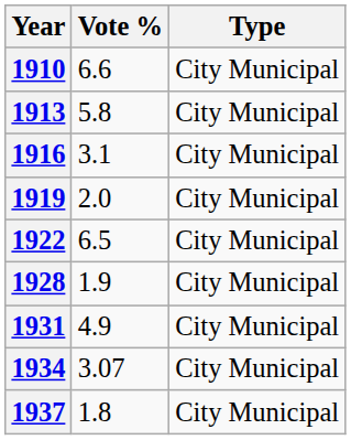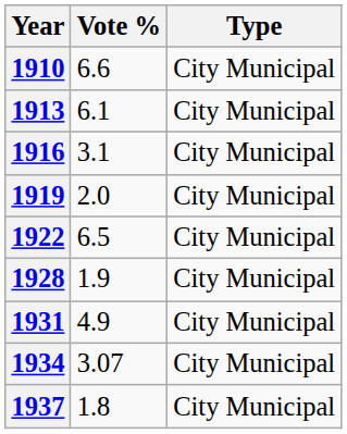 <table class="wikitable">
 <tr>
 <th>Year</th>
 <th style="line-height:100%">Vote %</th>
 <th>Type</th>
 </tr>
 <tr>
 <th><a href='#'>1910</a></th>
 <td>6.6</td>
 <td>City Municipal</td>
 </tr>
 <tr>
 <th><a href='#'>1913</a></th>
-<td>5.8</td>
+<td>6.1</td>
 <td>City Municipal</td>
 </tr>
 <tr>
 <th><a href='#'>1916</a></th>
 <td>3.1</td>
 <td>City Municipal</td>
 </tr>
 <tr>
 <th><a href='#'>1919</a></th>
 <td>2.0</td>
 <td>City Municipal</td>
 </tr>
 <tr>
 <th><a href='#'>1922</a></th>
 <td>6.5</td>
 <td>City Municipal</td>
 </tr>
 <tr>
 <th><a href='#'>1928</a></th>
 <td>1.9</td>
 <td>City Municipal</td>
 </tr>
 <tr>
 <th><a href='#'>1931</a></th>
 <td>4.9</td>
 <td>City Municipal</td>
 </tr>
 <tr>
 <th><a href='#'>1934</a></th>
 <td>3.07</td>
 <td>City Municipal</td>
 </tr>
 <tr>
 <th><a href='#'>1937</a></th>
 <td>1.8</td>
 <td>City Municipal</td>
 </tr>
 </table>
